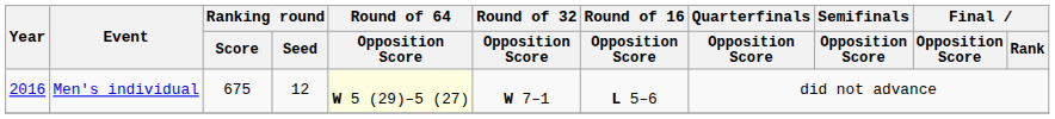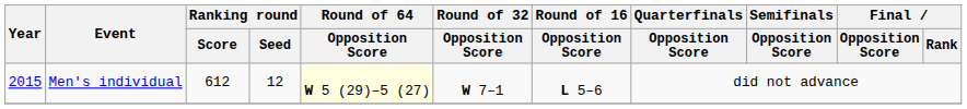 <table class="wikitable" style="font-size:90%">
 <tr>
 <th rowspan="2">Year</th>
 <th rowspan="2">Event</th>
 <th colspan="2">Ranking round</th>
 <th>Round of 64</th>
 <th>Round of 32</th>
 <th>Round of 16</th>
 <th>Quarterfinals</th>
 <th>Semifinals</th>
 <th colspan="2">Final / </th>
 </tr>
 <tr style="font-size:95%">
 <th>Score</th>
 <th>Seed</th>
 <th>Opposition<br>Score</th>
 <th>Opposition<br>Score</th>
 <th>Opposition<br>Score</th>
 <th>Opposition<br>Score</th>
 <th>Opposition<br>Score</th>
 <th>Opposition<br>Score</th>
 <th>Rank</th>
 </tr>
 <tr align=center>
-<td align=left><a href='#'>2016</a></td>
+<td align=left><a href='#'>2015</a></td>
 <td align=left><a href='#'>Men's individual</a></td>
-<td>675</td>
+<td>612</td>
 <td>12</td>
 <td style="background: lightyellow;"><br><strong>W</strong> 5 (29)–5 (27)</td>
 <td><br><strong>W</strong> 7–1</td>
 <td><br><strong>L</strong> 5–6</td>
 <td colspan=4>did not advance</td>
 </tr>
 <tr>
 </tr>
 </table>
